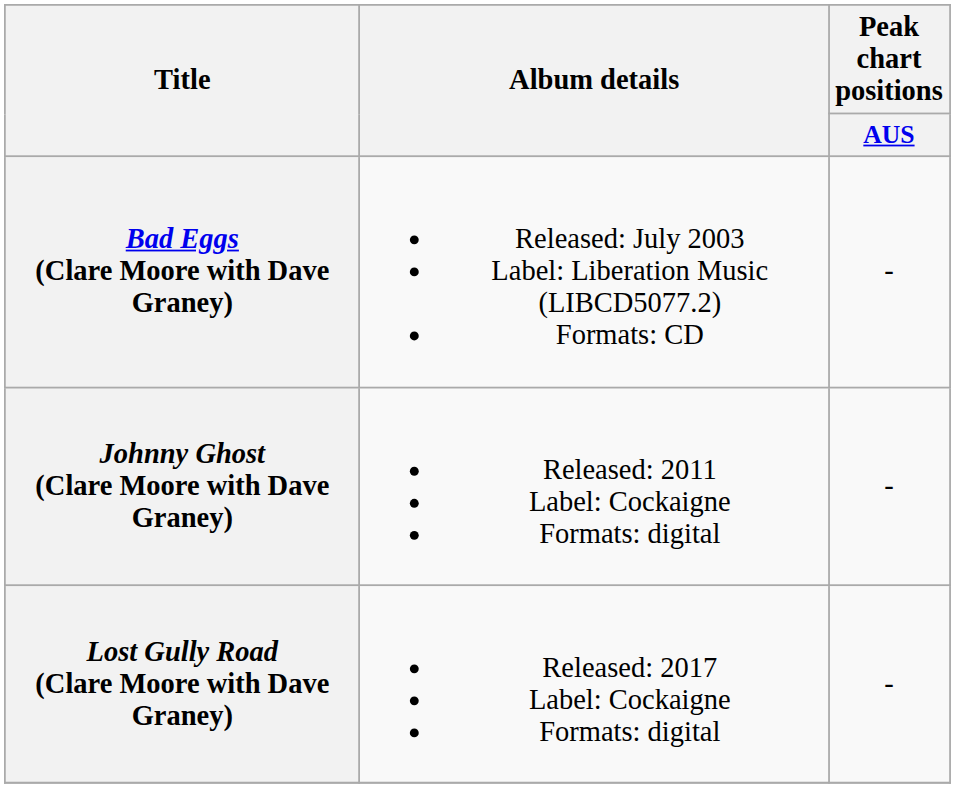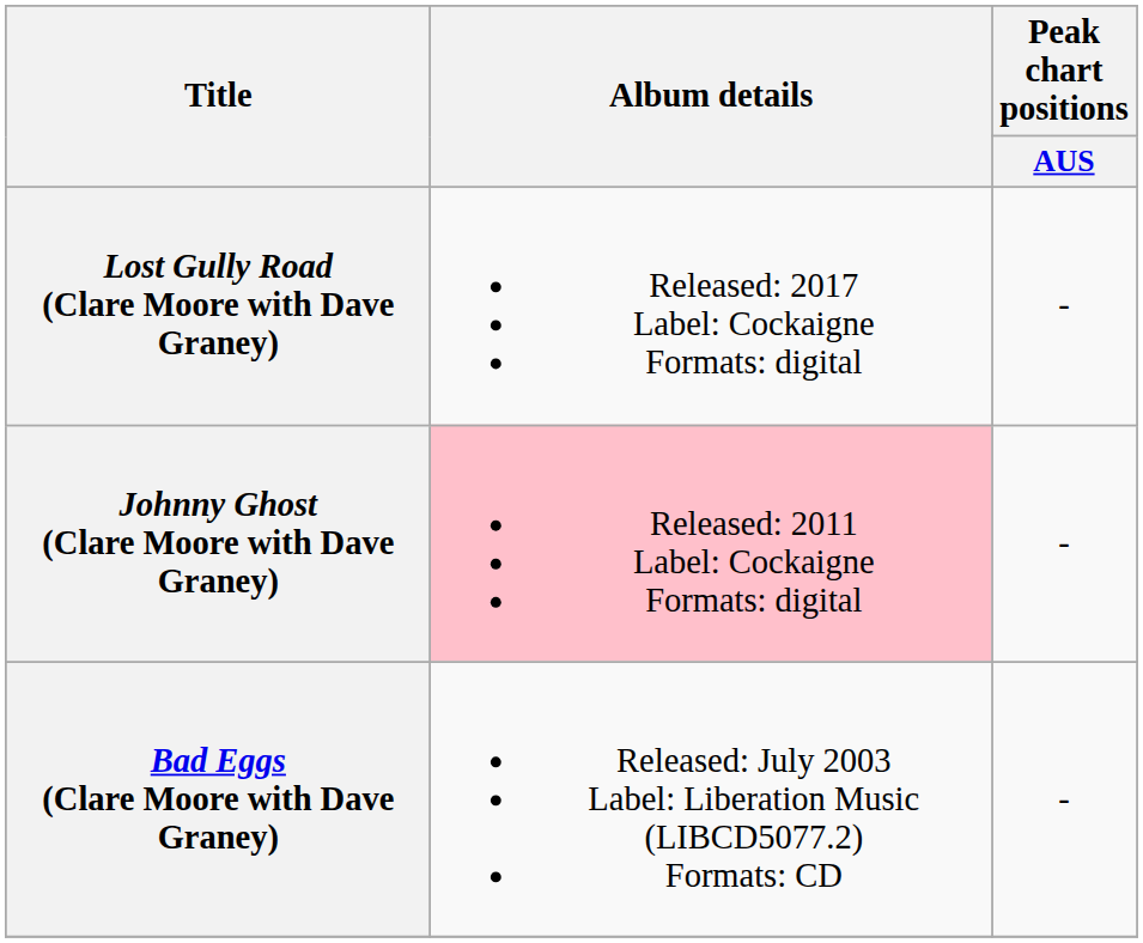 <table class="wikitable plainrowheaders" style="text-align:center;" border="1">
 <tr>
 <th scope="col" rowspan="2" style="width:12em;">Title</th>
 <th scope="col" rowspan="2" style="width:16em;">Album details</th>
 <th scope="col" colspan="1">Peak chart positions</th>
 </tr>
 <tr>
 <th scope="col" style="width:3em;font-size:90%;"><a href='#'>AUS</a><br></th>
 </tr>
 <tr>
+<th scope="row"><em>Lost Gully Road</em> <br> (Clare Moore with Dave Graney)</th>
+<td><br><ul><li>Released: 2017</li><li>Label: Cockaigne</li><li>Formats: digital</li></ul></td>
+<td>-</td>
+</tr>
+<tr>
+<th scope="row"><em>Johnny Ghost</em> <br> (Clare Moore with Dave Graney)</th>
+<td style="background: pink;"><br><ul><li>Released: 2011</li><li>Label: Cockaigne</li><li>Formats: digital</li></ul></td>
+<td>-</td>
+</tr>
+<tr>
 <th scope="row"><em><a href='#'>Bad Eggs</a></em> <br> (Clare Moore with Dave Graney)</th>
 <td><br><ul><li>Released: July 2003</li><li>Label: Liberation Music (LIBCD5077.2)</li><li>Formats: CD</li></ul></td>
 <td>-</td>
 </tr>
 <tr>
-<th scope="row"><em>Johnny Ghost</em> <br> (Clare Moore with Dave Graney)</th>
-<td><br><ul><li>Released: 2011</li><li>Label: Cockaigne</li><li>Formats: digital</li></ul></td>
-<td>-</td>
-</tr>
-<tr>
-<th scope="row"><em>Lost Gully Road</em> <br> (Clare Moore with Dave Graney)</th>
-<td><br><ul><li>Released: 2017</li><li>Label: Cockaigne</li><li>Formats: digital</li></ul></td>
-<td>-</td>
-</tr>
-<tr>
 </tr>
 </table>
